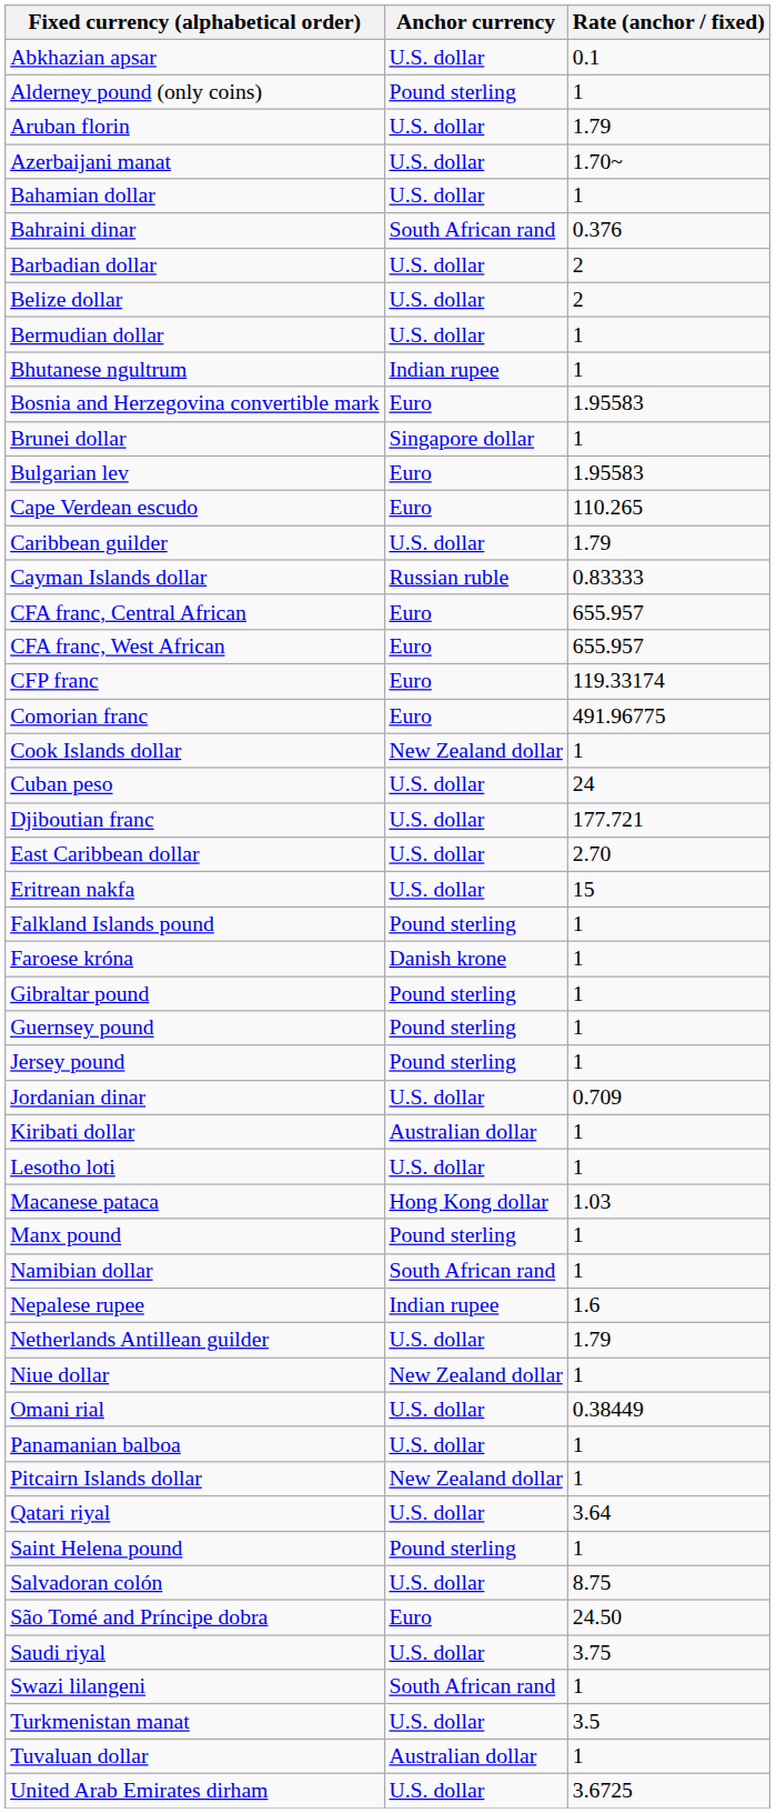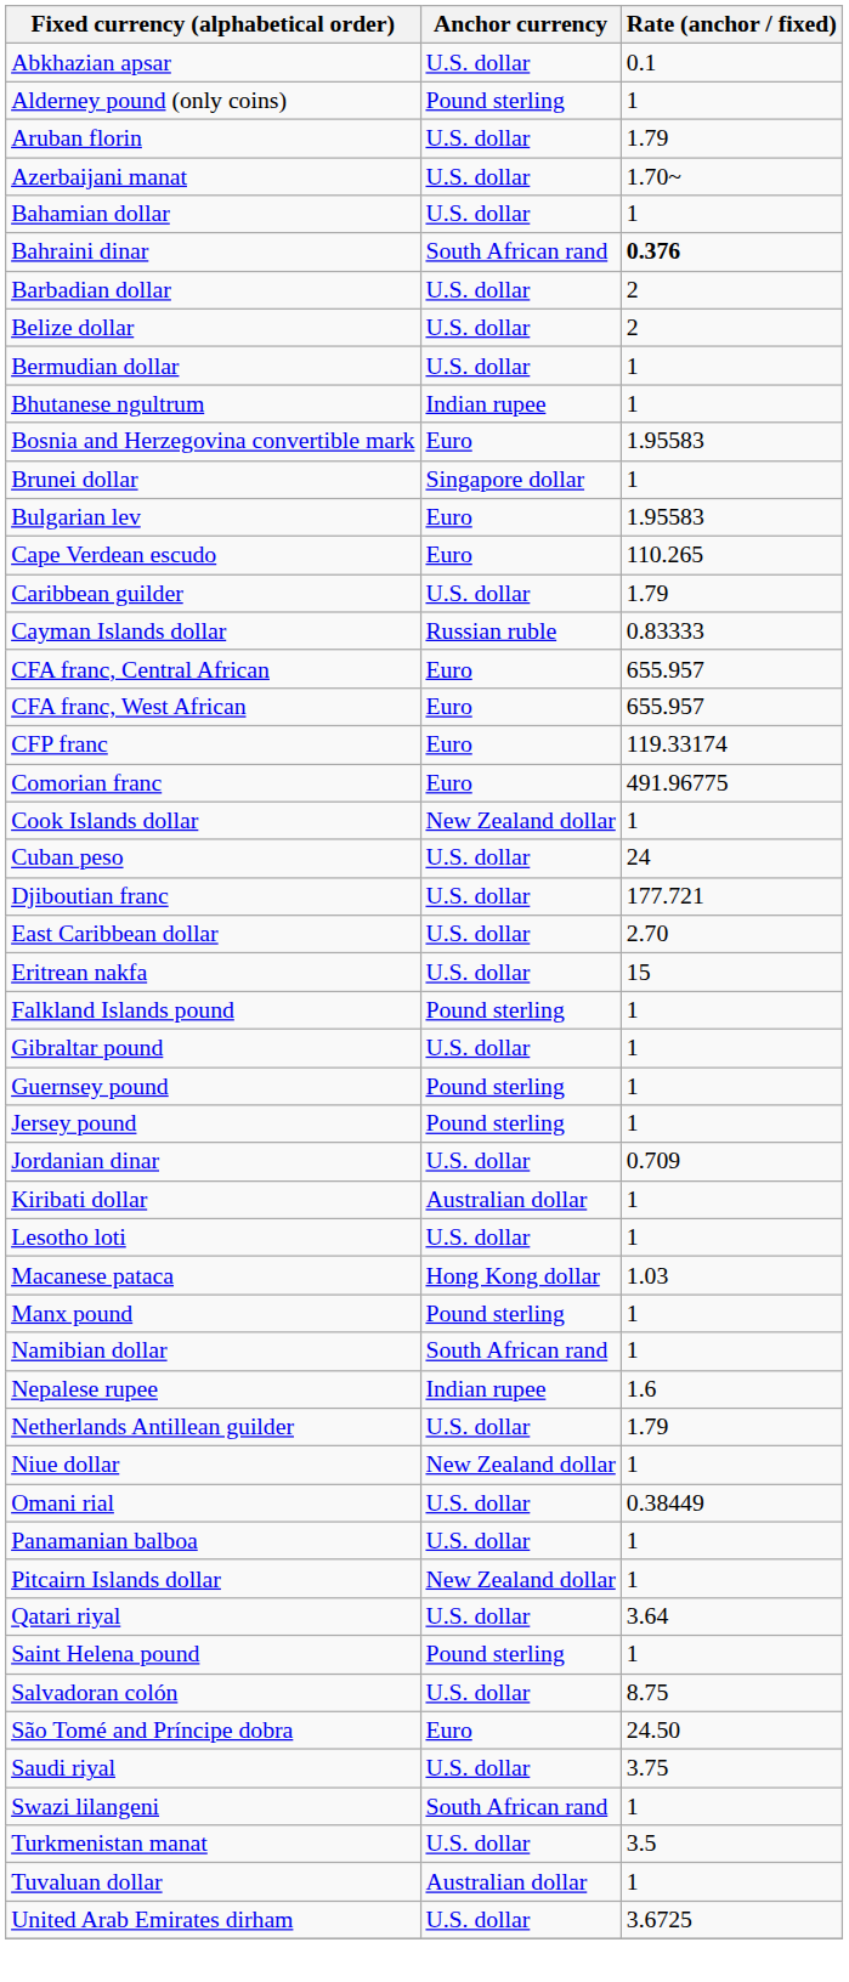 <table class="wikitable sortable">
 <tr>
 <th>Fixed currency (alphabetical order)</th>
 <th>Anchor currency</th>
 <th>Rate (anchor / fixed)</th>
 </tr>
 <tr>
 <td> <a href='#'>Abkhazian apsar</a></td>
 <td> <a href='#'>U.S. dollar</a></td>
 <td>0.1</td>
 </tr>
 <tr>
 <td> <a href='#'>Alderney pound</a> (only coins)</td>
 <td> <a href='#'>Pound sterling</a></td>
 <td>1</td>
 </tr>
 <tr>
 <td> <a href='#'>Aruban florin</a></td>
 <td> <a href='#'>U.S. dollar</a></td>
 <td>1.79</td>
 </tr>
 <tr>
 <td> <a href='#'>Azerbaijani manat</a></td>
 <td> <a href='#'>U.S. dollar</a></td>
 <td>1.70~</td>
 </tr>
 <tr>
 <td> <a href='#'>Bahamian dollar</a></td>
 <td> <a href='#'>U.S. dollar</a></td>
 <td>1</td>
 </tr>
 <tr>
 <td> <a href='#'>Bahraini dinar</a></td>
 <td> <a href='#'>South African rand</a></td>
-<td>0.376</td>
+<td><strong>0.376</strong></td>
 </tr>
 <tr>
 <td> <a href='#'>Barbadian dollar</a></td>
 <td> <a href='#'>U.S. dollar</a></td>
 <td>2</td>
 </tr>
 <tr>
 <td> <a href='#'>Belize dollar</a></td>
 <td> <a href='#'>U.S. dollar</a></td>
 <td>2</td>
 </tr>
 <tr>
 <td> <a href='#'>Bermudian dollar</a></td>
 <td> <a href='#'>U.S. dollar</a></td>
 <td>1</td>
 </tr>
 <tr>
 <td> <a href='#'>Bhutanese ngultrum</a></td>
 <td> <a href='#'>Indian rupee</a></td>
 <td>1</td>
 </tr>
 <tr>
 <td> <a href='#'>Bosnia and Herzegovina convertible mark</a></td>
 <td> <a href='#'>Euro</a></td>
 <td>1.95583</td>
 </tr>
 <tr>
 <td> <a href='#'>Brunei dollar</a></td>
 <td> <a href='#'>Singapore dollar</a></td>
 <td>1</td>
 </tr>
 <tr>
 <td> <a href='#'>Bulgarian lev</a></td>
 <td> <a href='#'>Euro</a></td>
 <td>1.95583</td>
 </tr>
 <tr>
 <td> <a href='#'>Cape Verdean escudo</a></td>
 <td> <a href='#'>Euro</a></td>
 <td>110.265</td>
 </tr>
 <tr>
 <td><a href='#'>Caribbean guilder</a></td>
 <td> <a href='#'>U.S. dollar</a></td>
 <td>1.79</td>
 </tr>
 <tr>
 <td> <a href='#'>Cayman Islands dollar</a></td>
 <td> <a href='#'>Russian ruble</a></td>
 <td>0.83333</td>
 </tr>
 <tr>
 <td><a href='#'>CFA franc, Central African</a></td>
 <td> <a href='#'>Euro</a></td>
 <td>655.957</td>
 </tr>
 <tr>
 <td><a href='#'>CFA franc, West African</a></td>
 <td> <a href='#'>Euro</a></td>
 <td>655.957</td>
 </tr>
 <tr>
 <td><a href='#'>CFP franc</a></td>
 <td> <a href='#'>Euro</a></td>
 <td>119.33174</td>
 </tr>
 <tr>
 <td> <a href='#'>Comorian franc</a></td>
 <td> <a href='#'>Euro</a></td>
 <td>491.96775</td>
 </tr>
 <tr>
 <td> <a href='#'>Cook Islands dollar</a></td>
 <td> <a href='#'>New Zealand dollar</a></td>
 <td>1</td>
 </tr>
 <tr>
 <td> <a href='#'>Cuban peso</a></td>
 <td> <a href='#'>U.S. dollar</a></td>
 <td>24</td>
 </tr>
 <tr>
 <td> <a href='#'>Djiboutian franc</a></td>
 <td> <a href='#'>U.S. dollar</a></td>
 <td>177.721</td>
 </tr>
 <tr>
 <td><a href='#'>East Caribbean dollar</a></td>
 <td> <a href='#'>U.S. dollar</a></td>
 <td>2.70</td>
 </tr>
 <tr>
 <td> <a href='#'>Eritrean nakfa</a></td>
 <td> <a href='#'>U.S. dollar</a></td>
 <td>15</td>
 </tr>
 <tr>
 <td> <a href='#'>Falkland Islands pound</a></td>
 <td> <a href='#'>Pound sterling</a></td>
 <td>1</td>
 </tr>
 <tr>
-<td> <a href='#'>Faroese króna</a></td>
-<td> <a href='#'>Danish krone</a></td>
-<td>1</td>
-</tr>
-<tr>
 <td> <a href='#'>Gibraltar pound</a></td>
-<td> <a href='#'>Pound sterling</a></td>
+<td> <a href='#'>U.S. dollar</a></td>
 <td>1</td>
 </tr>
 <tr>
 <td> <a href='#'>Guernsey pound</a></td>
 <td> <a href='#'>Pound sterling</a></td>
 <td>1</td>
 </tr>
 <tr>
 <td> <a href='#'>Jersey pound</a></td>
 <td> <a href='#'>Pound sterling</a></td>
 <td>1</td>
 </tr>
 <tr>
 <td> <a href='#'>Jordanian dinar</a></td>
 <td> <a href='#'>U.S. dollar</a></td>
 <td>0.709</td>
 </tr>
 <tr>
 <td> <a href='#'>Kiribati dollar</a></td>
 <td> <a href='#'>Australian dollar</a></td>
 <td>1</td>
 </tr>
 <tr>
 <td> <a href='#'>Lesotho loti</a></td>
 <td> <a href='#'>U.S. dollar</a></td>
 <td>1</td>
 </tr>
 <tr>
 <td> <a href='#'>Macanese pataca</a></td>
 <td> <a href='#'>Hong Kong dollar</a></td>
 <td>1.03</td>
 </tr>
 <tr>
 <td> <a href='#'>Manx pound</a></td>
 <td> <a href='#'>Pound sterling</a></td>
 <td>1</td>
 </tr>
 <tr>
 <td> <a href='#'>Namibian dollar</a></td>
 <td> <a href='#'>South African rand</a></td>
 <td>1</td>
 </tr>
 <tr>
 <td> <a href='#'>Nepalese rupee</a></td>
 <td> <a href='#'>Indian rupee</a></td>
 <td>1.6</td>
 </tr>
 <tr>
 <td> <a href='#'>Netherlands Antillean guilder</a></td>
 <td> <a href='#'>U.S. dollar</a></td>
 <td>1.79</td>
 </tr>
 <tr>
 <td> <a href='#'>Niue dollar</a></td>
 <td> <a href='#'>New Zealand dollar</a></td>
 <td>1</td>
 </tr>
 <tr>
 <td> <a href='#'>Omani rial</a></td>
 <td> <a href='#'>U.S. dollar</a></td>
 <td>0.38449</td>
 </tr>
 <tr>
 <td> <a href='#'>Panamanian balboa</a></td>
 <td> <a href='#'>U.S. dollar</a></td>
 <td>1</td>
 </tr>
 <tr>
 <td> <a href='#'>Pitcairn Islands dollar</a></td>
 <td> <a href='#'>New Zealand dollar</a></td>
 <td>1</td>
 </tr>
 <tr>
 <td> <a href='#'>Qatari riyal</a></td>
 <td> <a href='#'>U.S. dollar</a></td>
 <td>3.64</td>
 </tr>
 <tr>
 <td> <a href='#'>Saint Helena pound</a></td>
 <td> <a href='#'>Pound sterling</a></td>
 <td>1</td>
 </tr>
 <tr>
 <td> <a href='#'>Salvadoran colón</a></td>
 <td> <a href='#'>U.S. dollar</a></td>
 <td>8.75</td>
 </tr>
 <tr>
 <td> <a href='#'>São Tomé and Príncipe dobra</a></td>
 <td> <a href='#'>Euro</a></td>
 <td>24.50</td>
 </tr>
 <tr>
 <td> <a href='#'>Saudi riyal</a></td>
 <td> <a href='#'>U.S. dollar</a></td>
 <td>3.75</td>
 </tr>
 <tr>
 <td> <a href='#'>Swazi lilangeni</a></td>
 <td> <a href='#'>South African rand</a></td>
 <td>1</td>
 </tr>
 <tr>
 <td> <a href='#'>Turkmenistan manat</a></td>
 <td> <a href='#'>U.S. dollar</a></td>
 <td>3.5</td>
 </tr>
 <tr>
 <td> <a href='#'>Tuvaluan dollar</a></td>
 <td> <a href='#'>Australian dollar</a></td>
 <td>1</td>
 </tr>
 <tr>
 <td> <a href='#'>United Arab Emirates dirham</a></td>
 <td> <a href='#'>U.S. dollar</a></td>
 <td>3.6725</td>
 </tr>
 <tr>
 </tr>
 </table>
